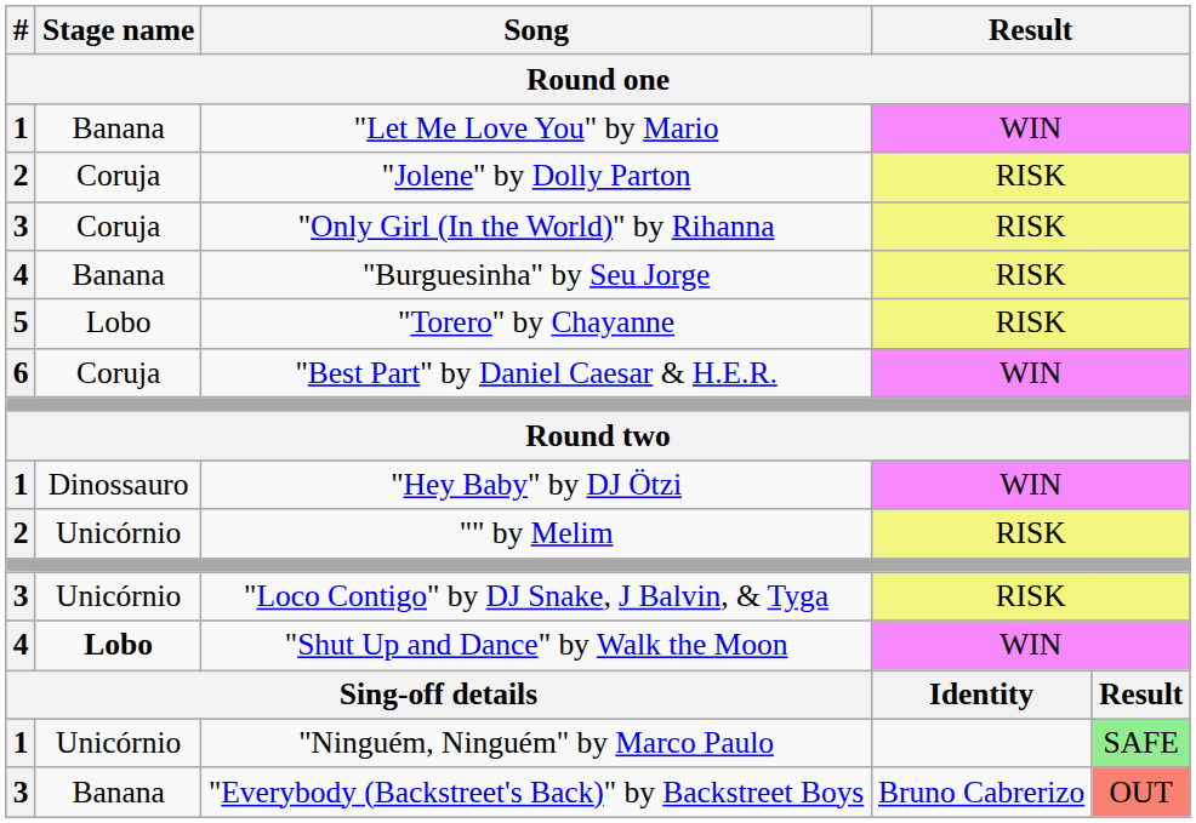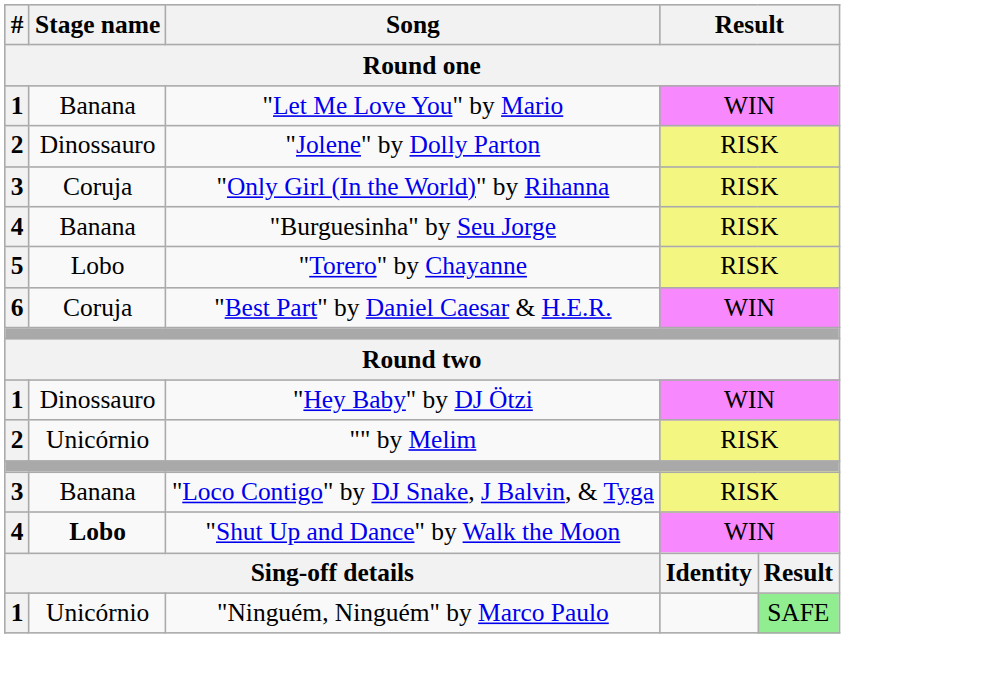 <table class="wikitable plainrowheaders" style="text-align: center;">
 <tr>
 <th>#</th>
 <th>Stage name</th>
 <th>Song</th>
 <th colspan=2>Result</th>
 </tr>
 <tr>
 <th colspan="5">Round one</th>
 </tr>
 <tr>
 <th>1</th>
 <td>Banana</td>
 <td>"<a href='#'>Let Me Love You</a>" by <a href='#'>Mario</a></td>
 <td colspan=2 bgcolor="#F888FD">WIN</td>
 </tr>
 <tr>
 <th>2</th>
-<td>Coruja</td>
+<td>Dinossauro</td>
 <td>"<a href='#'>Jolene</a>" by <a href='#'>Dolly Parton</a></td>
 <td colspan=2 bgcolor="#F3F781">RISK</td>
 </tr>
 <tr>
 <th>3</th>
 <td>Coruja</td>
 <td>"<a href='#'>Only Girl (In the World)</a>" by <a href='#'>Rihanna</a></td>
 <td colspan=2 bgcolor="#F3F781">RISK</td>
 </tr>
 <tr>
 <th>4</th>
 <td>Banana</td>
 <td>"Burguesinha" by <a href='#'>Seu Jorge</a></td>
 <td colspan=2 bgcolor="#F3F781">RISK</td>
 </tr>
 <tr>
 <th>5</th>
 <td>Lobo</td>
 <td>"<a href='#'>Torero</a>" by <a href='#'>Chayanne</a></td>
 <td colspan=2 bgcolor="#F3F781">RISK</td>
 </tr>
 <tr>
 <th>6</th>
 <td>Coruja</td>
 <td>"<a href='#'>Best Part</a>" by <a href='#'>Daniel Caesar</a> & <a href='#'>H.E.R.</a></td>
 <td colspan=2 bgcolor="#F888FD">WIN</td>
 </tr>
 <tr>
 <td colspan="5" style="background:darkgray"></td>
 </tr>
 <tr>
 <th colspan="5">Round two</th>
 </tr>
 <tr>
 <th>1</th>
 <td>Dinossauro</td>
 <td>"<a href='#'>Hey Baby</a>" by <a href='#'>DJ Ötzi</a></td>
 <td colspan=2 bgcolor="#F888FD">WIN</td>
 </tr>
 <tr>
 <th>2</th>
 <td>Unicórnio</td>
 <td>"" by <a href='#'>Melim</a></td>
 <td colspan=2 bgcolor="#F3F781">RISK</td>
 </tr>
 <tr>
 <td colspan="5" style="background:darkgray"></td>
 </tr>
 <tr>
 <th>3</th>
-<td>Unicórnio</td>
+<td>Banana</td>
 <td>"<a href='#'>Loco Contigo</a>" by <a href='#'>DJ Snake</a>, <a href='#'>J Balvin</a>, & <a href='#'>Tyga</a></td>
 <td colspan=2 bgcolor="#F3F781">RISK</td>
 </tr>
 <tr>
 <th>4</th>
 <td><strong>Lobo</strong></td>
 <td>"<a href='#'>Shut Up and Dance</a>" by <a href='#'>Walk the Moon</a></td>
 <td colspan=2 bgcolor="#F888FD">WIN</td>
 </tr>
 <tr>
 <th colspan="3">Sing-off details</th>
 <th>Identity</th>
 <th>Result</th>
 </tr>
 <tr>
 <th>1</th>
 <td>Unicórnio</td>
 <td>"Ninguém, Ninguém" by <a href='#'>Marco Paulo</a></td>
 <td></td>
 <td bgcolor=lightgreen>SAFE</td>
 </tr>
-<tr>
-<th>3</th>
-<td>Banana</td>
-<td>"<a href='#'>Everybody (Backstreet's Back)</a>" by <a href='#'>Backstreet Boys</a></td>
-<td><a href='#'>Bruno Cabrerizo</a></td>
-<td bgcolor=salmon>OUT</td>
-</tr>
 </table>
